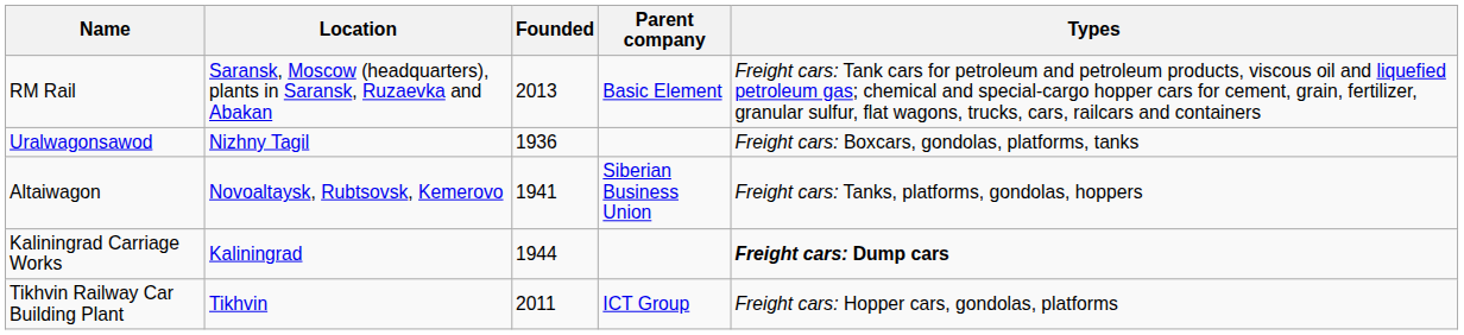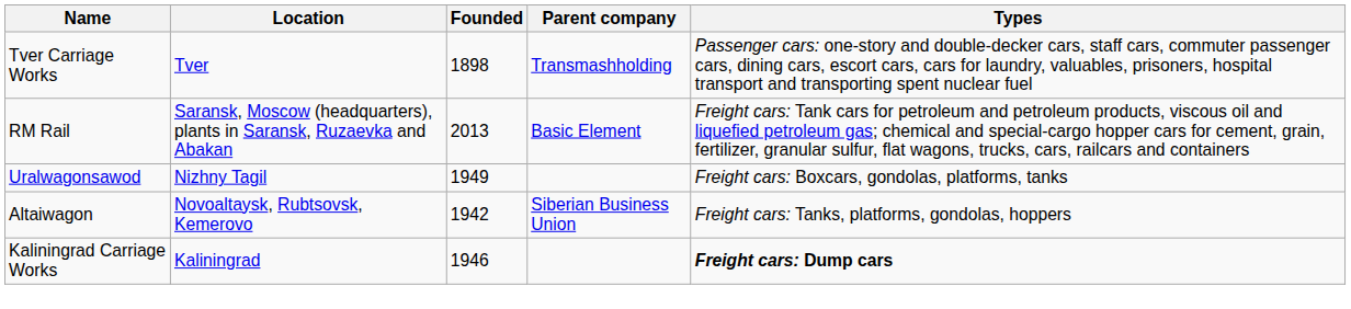 <table class="wikitable">
 <tr>
 <th>Name</th>
 <th>Location</th>
 <th>Founded</th>
 <th>Parent company</th>
 <th>Types</th>
+</tr>
+<tr>
+<td>Tver Carriage Works</td>
+<td><a href='#'>Tver</a></td>
+<td>1898</td>
+<td><a href='#'>Transmashholding</a></td>
+<td><em>Passenger cars:</em> one-story and double-decker cars, staff cars, commuter passenger cars, dining cars, escort cars, cars for laundry, valuables, prisoners, hospital transport and transporting spent nuclear fuel</td>
 </tr>
 <tr>
 <td>RM Rail</td>
 <td><a href='#'>Saransk</a>, <a href='#'>Moscow</a> (headquarters), plants in <a href='#'>Saransk</a>, <a href='#'>Ruzaevka</a> and <a href='#'>Abakan</a></td>
 <td>2013</td>
 <td><a href='#'>Basic Element</a></td>
 <td><em>Freight cars:</em> Tank cars for petroleum and petroleum products, viscous oil and <a href='#'>liquefied petroleum gas</a>; chemical and special-cargo hopper cars for cement, grain, fertilizer, granular sulfur, flat wagons, trucks, cars, railcars and containers</td>
 </tr>
 <tr>
 <td><a href='#'>Uralwagonsawod</a></td>
 <td><a href='#'>Nizhny Tagil</a></td>
-<td>1936</td>
+<td>1949</td>
 <td></td>
 <td><em>Freight cars:</em> Boxcars, gondolas, platforms, tanks</td>
 </tr>
 <tr>
 <td>Altaiwagon</td>
 <td><a href='#'>Novoaltaysk</a>, <a href='#'>Rubtsovsk</a>, <a href='#'>Kemerovo</a></td>
-<td>1941</td>
+<td>1942</td>
 <td><a href='#'>Siberian Business Union</a></td>
 <td><em>Freight cars:</em> Tanks, platforms, gondolas, hoppers</td>
 </tr>
 <tr>
 <td>Kaliningrad Carriage Works</td>
 <td><a href='#'>Kaliningrad</a></td>
-<td>1944</td>
+<td>1946</td>
 <td></td>
 <td><strong><em>Freight cars:</em> Dump cars</strong></td>
 </tr>
-<tr>
-<td>Tikhvin Railway Car Building Plant</td>
-<td><a href='#'>Tikhvin</a></td>
-<td>2011</td>
-<td><a href='#'>ICT Group</a></td>
-<td><em>Freight cars:</em> Hopper cars, gondolas, platforms</td>
-</tr>
 </table>
